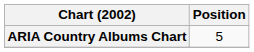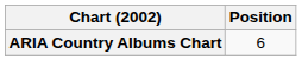 <table class="wikitable sortable plainrowheaders" style="text-align:center">
 <tr>
 <th scope="col">Chart (2002)</th>
 <th scope="col">Position</th>
 </tr>
 <tr>
 <th scope="row">ARIA Country Albums Chart</th>
-<td>5</td>
+<td>6</td>
 </tr>
 <tr>
 </tr>
 </table>
